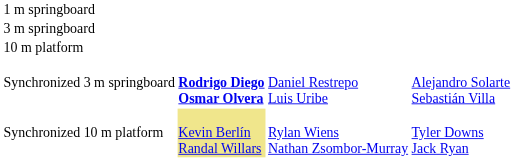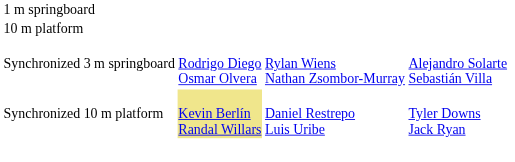 <table>
 <tr>
 <td>1 m springboard<br></td>
-<td></td>
-<td></td>
-<td></td>
-</tr>
-<tr>
-<td>3 m springboard<br></td>
 <td></td>
 <td></td>
 <td></td>
 </tr>
 <tr>
 <td>10 m platform<br></td>
 <td></td>
 <td></td>
 <td></td>
 </tr>
 <tr>
 <td>Synchronized 3 m springboard<br></td>
-<td><strong><br><a href='#'>Rodrigo Diego</a><br><a href='#'>Osmar Olvera</a></strong></td>
-<td><br><a href='#'>Daniel Restrepo</a><br><a href='#'>Luis Uribe</a></td>
+<td><br><a href='#'>Rodrigo Diego</a><br><a href='#'>Osmar Olvera</a></td>
+<td><br><a href='#'>Rylan Wiens</a><br><a href='#'>Nathan Zsombor-Murray</a></td>
 <td><br><a href='#'>Alejandro Solarte</a><br><a href='#'>Sebastián Villa</a></td>
 </tr>
 <tr>
 <td>Synchronized 10 m platform<br></td>
 <td style="background: khaki;"><br><a href='#'>Kevin Berlín</a><br><a href='#'>Randal Willars</a></td>
-<td><br><a href='#'>Rylan Wiens</a><br><a href='#'>Nathan Zsombor-Murray</a></td>
+<td><br><a href='#'>Daniel Restrepo</a><br><a href='#'>Luis Uribe</a></td>
 <td><br><a href='#'>Tyler Downs</a><br><a href='#'>Jack Ryan</a></td>
 </tr>
 </table>
